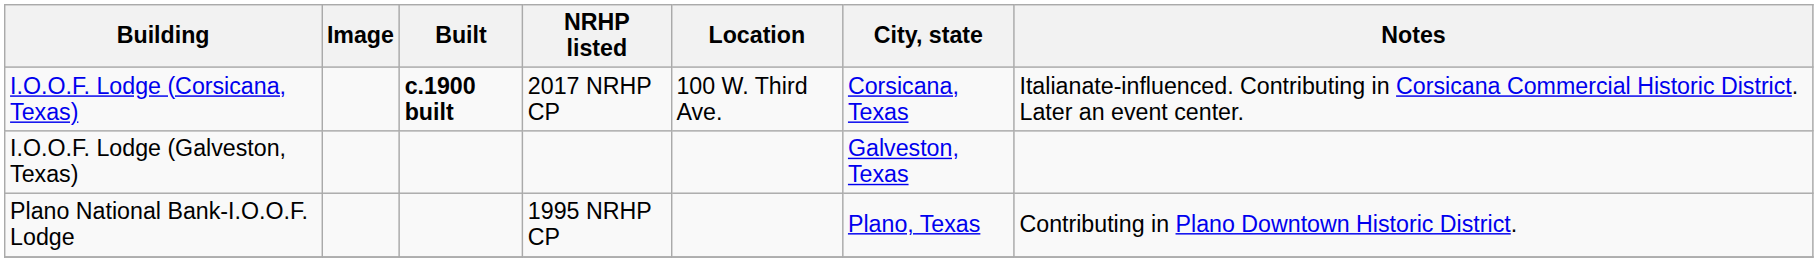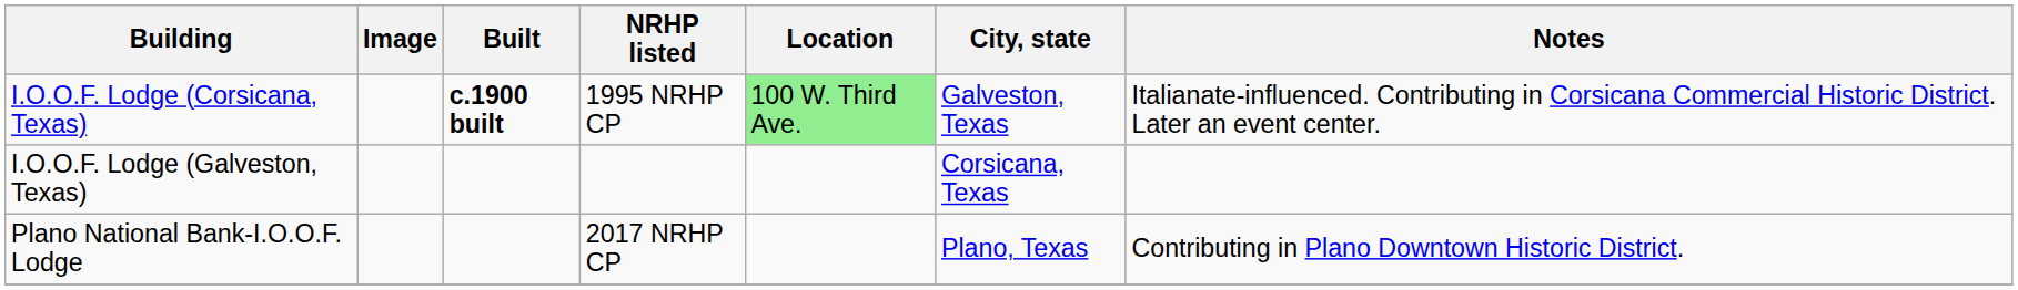 <table class="wikitable sortable">
 <tr>
 <th>Building<br></th>
 <th class="unsortable">Image</th>
 <th>Built</th>
 <th>NRHP<br>listed</th>
 <th>Location</th>
 <th>City, state</th>
 <th class="unsortable">Notes</th>
 </tr>
 <tr>
 <td><a href='#'>I.O.O.F. Lodge (Corsicana, Texas)</a></td>
 <td></td>
 <td><strong>c.1900 built</strong></td>
-<td>2017 NRHP CP</td>
-<td>100 W. Third Ave.<br></td>
-<td><a href='#'>Corsicana, Texas</a></td>
+<td>1995 NRHP CP</td>
+<td style="background: lightgreen;">100 W. Third Ave.<br></td>
+<td><a href='#'>Galveston, Texas</a></td>
 <td>Italianate-influenced.  Contributing in <a href='#'>Corsicana Commercial Historic District</a>. Later an event center.</td>
 </tr>
 <tr>
 <td>I.O.O.F. Lodge (Galveston, Texas)</td>
 <td></td>
 <td></td>
 <td></td>
 <td></td>
-<td><a href='#'>Galveston, Texas</a></td>
+<td><a href='#'>Corsicana, Texas</a></td>
 <td></td>
 </tr>
 <tr>
 <td>Plano National Bank-I.O.O.F. Lodge</td>
 <td></td>
 <td></td>
-<td>1995 NRHP CP</td>
+<td>2017 NRHP CP</td>
 <td></td>
 <td><a href='#'>Plano, Texas</a></td>
 <td>Contributing in <a href='#'>Plano Downtown Historic District</a>.</td>
 </tr>
 <tr>
 </tr>
 </table>
